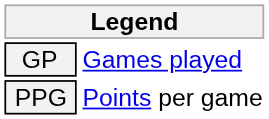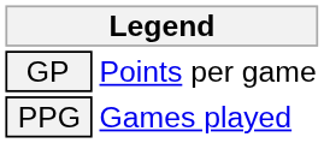 <table class="toccolours" style="font-size: 90%; white-space: nowrap;">
 <tr>
 <th colspan="6" style="background-color: #F2F2F2; border: 1px solid #AAAAAA;">Legend</th>
 </tr>
 <tr>
 <td style="background-color: #F2F2F2; border: 1px solid black;">  GP</td>
-<td><a href='#'>Games played</a></td>
+<td><a href='#'>Points</a> per game</td>
 </tr>
 <tr>
 <td style="background-color: #F2F2F2; border: 1px solid black"> PPG </td>
-<td><a href='#'>Points</a> per game</td>
+<td><a href='#'>Games played</a></td>
 </tr>
 <tr>
 </tr>
 </table>
